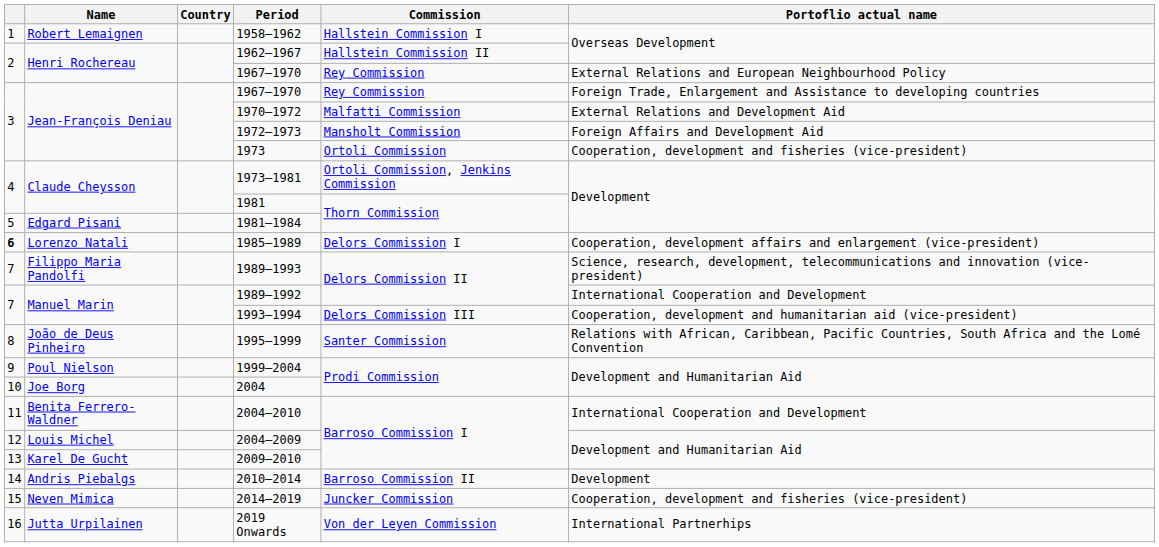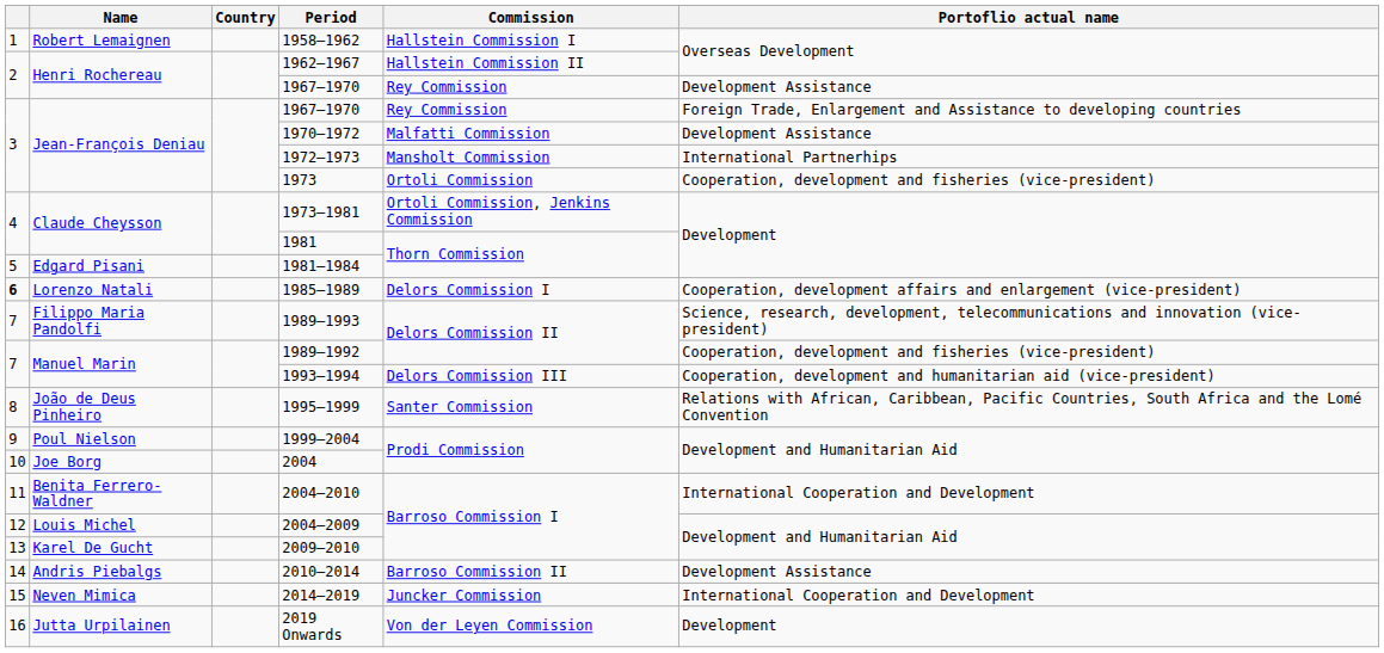 <table class="wikitable">
 <tr>
 <th></th>
 <th>Name</th>
 <th>Country</th>
 <th>Period</th>
 <th>Commission</th>
 <th>Portoflio actual name</th>
 </tr>
 <tr>
 <td>1</td>
 <td><a href='#'>Robert Lemaignen</a></td>
 <td></td>
 <td>1958–1962</td>
 <td><a href='#'>Hallstein Commission</a> I</td>
 <td rowspan="2">Overseas Development</td>
 </tr>
 <tr>
 <td rowspan="2">2</td>
 <td rowspan="2"><a href='#'>Henri Rochereau</a></td>
 <td rowspan="2"></td>
 <td>1962–1967</td>
 <td><a href='#'>Hallstein Commission</a> II</td>
 </tr>
 <tr>
 <td>1967–1970</td>
 <td><a href='#'>Rey Commission</a></td>
-<td>External Relations and European Neighbourhood Policy</td>
+<td>Development Assistance</td>
 </tr>
 <tr>
 <td rowspan="4">3</td>
 <td rowspan="4"><a href='#'>Jean-François Deniau</a></td>
 <td rowspan="4"></td>
 <td>1967–1970</td>
 <td><a href='#'>Rey Commission</a></td>
 <td>Foreign Trade, Enlargement and Assistance to developing countries</td>
 </tr>
 <tr>
 <td>1970–1972</td>
 <td><a href='#'>Malfatti Commission</a></td>
-<td>External Relations and Development Aid</td>
+<td>Development Assistance</td>
 </tr>
 <tr>
 <td>1972–1973</td>
 <td><a href='#'>Mansholt Commission</a></td>
-<td>Foreign Affairs and Development Aid</td>
+<td>International Partnerhips</td>
 </tr>
 <tr>
 <td>1973</td>
 <td><a href='#'>Ortoli Commission</a></td>
 <td>Cooperation, development and fisheries (vice-president)</td>
 </tr>
 <tr>
 <td rowspan="2">4</td>
 <td rowspan="2"><a href='#'>Claude Cheysson</a></td>
 <td rowspan="2"></td>
 <td>1973–1981</td>
 <td><a href='#'>Ortoli Commission</a>, <a href='#'>Jenkins Commission</a></td>
 <td rowspan="3">Development</td>
 </tr>
 <tr>
 <td>1981</td>
 <td rowspan="2"><a href='#'>Thorn Commission</a></td>
 </tr>
 <tr>
 <td>5</td>
 <td><a href='#'>Edgard Pisani</a></td>
 <td></td>
 <td>1981–1984</td>
 </tr>
 <tr>
 <td><strong>6</strong></td>
 <td><a href='#'>Lorenzo Natali</a></td>
 <td></td>
 <td>1985–1989</td>
 <td><a href='#'>Delors Commission</a> I</td>
 <td>Cooperation, development affairs and enlargement (vice-president)</td>
 </tr>
 <tr>
 <td>7</td>
 <td><a href='#'>Filippo Maria Pandolfi</a></td>
 <td></td>
 <td>1989–1993</td>
 <td rowspan="2"><a href='#'>Delors Commission</a> II</td>
 <td>Science, research, development, telecommunications and innovation (vice-president)</td>
 </tr>
 <tr>
 <td rowspan="2">7</td>
 <td rowspan="2"><a href='#'>Manuel Marin</a></td>
 <td rowspan="2"></td>
 <td>1989–1992</td>
-<td>International Cooperation and Development</td>
+<td>Cooperation, development and fisheries (vice-president)</td>
 </tr>
 <tr>
 <td>1993–1994</td>
 <td><a href='#'>Delors Commission</a> III</td>
 <td>Cooperation, development and humanitarian aid (vice-president)</td>
 </tr>
 <tr>
 <td>8</td>
 <td><a href='#'>João de Deus Pinheiro</a></td>
 <td></td>
 <td>1995–1999</td>
 <td><a href='#'>Santer Commission</a></td>
 <td>Relations with African, Caribbean, Pacific Countries, South Africa and the Lomé Convention</td>
 </tr>
 <tr>
 <td>9</td>
 <td><a href='#'>Poul Nielson</a></td>
 <td></td>
 <td>1999–2004</td>
 <td rowspan="2"><a href='#'>Prodi Commission</a></td>
 <td rowspan="2">Development and Humanitarian Aid</td>
 </tr>
 <tr>
 <td>10</td>
 <td><a href='#'>Joe Borg</a></td>
 <td></td>
 <td>2004</td>
 </tr>
 <tr>
 <td>11</td>
 <td><a href='#'>Benita Ferrero-Waldner</a></td>
 <td></td>
 <td>2004–2010</td>
 <td rowspan="3"><a href='#'>Barroso Commission</a> I</td>
 <td>International Cooperation and Development</td>
 </tr>
 <tr>
 <td>12</td>
 <td><a href='#'>Louis Michel</a></td>
 <td></td>
 <td>2004–2009</td>
 <td rowspan="2">Development and Humanitarian Aid</td>
 </tr>
 <tr>
 <td>13</td>
 <td><a href='#'>Karel De Gucht</a></td>
 <td></td>
 <td>2009–2010</td>
 </tr>
 <tr>
 <td>14</td>
 <td><a href='#'>Andris Piebalgs</a></td>
 <td></td>
 <td>2010–2014</td>
 <td><a href='#'>Barroso Commission</a> II</td>
-<td>Development</td>
+<td>Development Assistance</td>
 </tr>
 <tr>
 <td>15</td>
 <td><a href='#'>Neven Mimica</a></td>
 <td></td>
 <td>2014–2019</td>
 <td><a href='#'>Juncker Commission</a></td>
-<td>Cooperation, development and fisheries (vice-president)</td>
+<td>International Cooperation and Development</td>
 </tr>
 <tr>
 <td>16</td>
 <td><a href='#'>Jutta Urpilainen</a></td>
 <td></td>
 <td>2019 Onwards</td>
 <td><a href='#'>Von der Leyen Commission</a></td>
-<td>International Partnerhips</td>
+<td>Development</td>
 </tr>
 </table>
